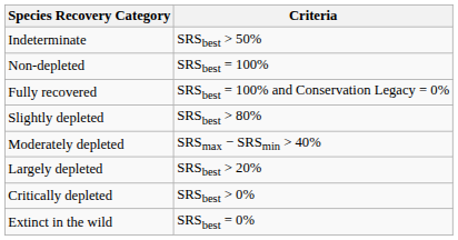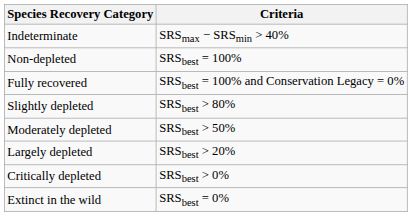 <table class="wikitable">
 <tr>
 <th>Species Recovery Category</th>
 <th>Criteria</th>
 </tr>
 <tr>
 <td>Indeterminate</td>
-<td>SRS<sub>best</sub> > 50%</td>
+<td>SRS<sub>max</sub> − SRS<sub>min</sub> > 40%</td>
 </tr>
 <tr>
 <td>Non-depleted</td>
 <td>SRS<sub>best</sub> = 100%</td>
 </tr>
 <tr>
 <td>Fully recovered</td>
 <td>SRS<sub>best</sub> = 100% and Conservation Legacy = 0%</td>
 </tr>
 <tr>
 <td>Slightly depleted</td>
 <td>SRS<sub>best</sub> > 80%</td>
 </tr>
 <tr>
 <td>Moderately depleted</td>
-<td>SRS<sub>max</sub> − SRS<sub>min</sub> > 40%</td>
+<td>SRS<sub>best</sub> > 50%</td>
 </tr>
 <tr>
 <td>Largely depleted</td>
 <td>SRS<sub>best</sub> > 20%</td>
 </tr>
 <tr>
 <td>Critically depleted</td>
 <td>SRS<sub>best</sub> > 0%</td>
 </tr>
 <tr>
 <td>Extinct in the wild</td>
 <td>SRS<sub>best</sub> = 0%</td>
 </tr>
 </table>
